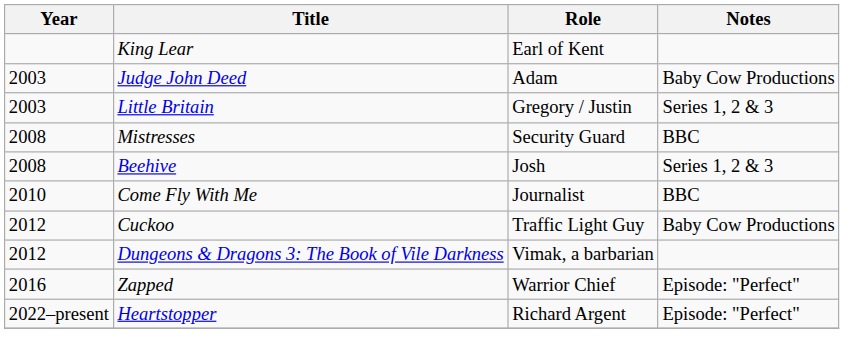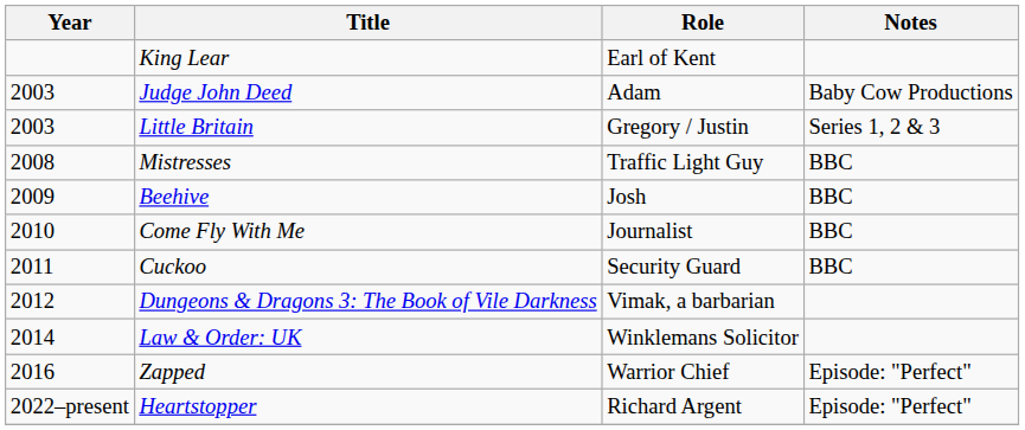 <table class="wikitable">
 <tr>
 <th>Year</th>
 <th>Title</th>
 <th>Role</th>
 <th>Notes</th>
 </tr>
 <tr>
 <td></td>
 <td><em>King Lear</em></td>
 <td>Earl of Kent</td>
 <td></td>
 </tr>
 <tr>
 <td>2003</td>
 <td><em><a href='#'>Judge John Deed</a></em></td>
 <td>Adam</td>
 <td>Baby Cow Productions</td>
 </tr>
 <tr>
 <td>2003</td>
 <td><em><a href='#'>Little Britain</a></em></td>
 <td>Gregory / Justin</td>
 <td>Series 1, 2 & 3</td>
 </tr>
 <tr>
 <td>2008</td>
 <td><em>Mistresses</em></td>
-<td>Security Guard</td>
+<td>Traffic Light Guy</td>
 <td>BBC</td>
 </tr>
 <tr>
-<td>2008</td>
+<td>2009</td>
 <td><em><a href='#'>Beehive</a></em></td>
 <td>Josh</td>
-<td>Series 1, 2 & 3</td>
+<td>BBC</td>
 </tr>
 <tr>
 <td>2010</td>
 <td><em>Come Fly With Me</em></td>
 <td>Journalist</td>
 <td>BBC</td>
 </tr>
 <tr>
-<td>2012</td>
+<td>2011</td>
 <td><em>Cuckoo</em></td>
-<td>Traffic Light Guy</td>
-<td>Baby Cow Productions</td>
+<td>Security Guard</td>
+<td>BBC</td>
 </tr>
 <tr>
 <td>2012</td>
 <td><em><a href='#'>Dungeons & Dragons 3: The Book of Vile Darkness</a></em></td>
 <td>Vimak, a barbarian</td>
+<td></td>
+</tr>
+<tr>
+<td>2014</td>
+<td><em><a href='#'>Law & Order: UK</a></em></td>
+<td>Winklemans Solicitor</td>
 <td></td>
 </tr>
 <tr>
 <td>2016</td>
 <td><em>Zapped</em></td>
 <td>Warrior Chief</td>
 <td>Episode: "Perfect"</td>
 </tr>
 <tr>
 <td>2022–present</td>
 <td><em><a href='#'>Heartstopper</a></em></td>
 <td>Richard Argent</td>
 <td>Episode: "Perfect"</td>
 </tr>
 <tr>
 </tr>
 </table>
